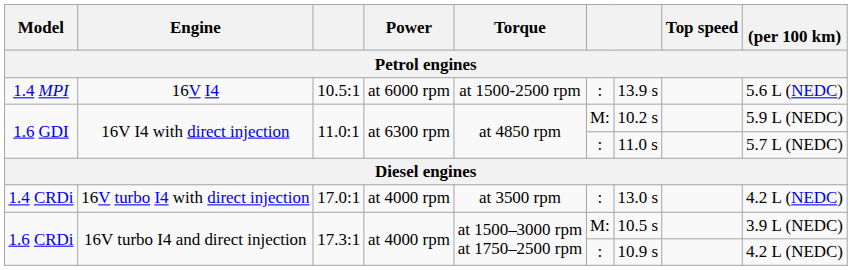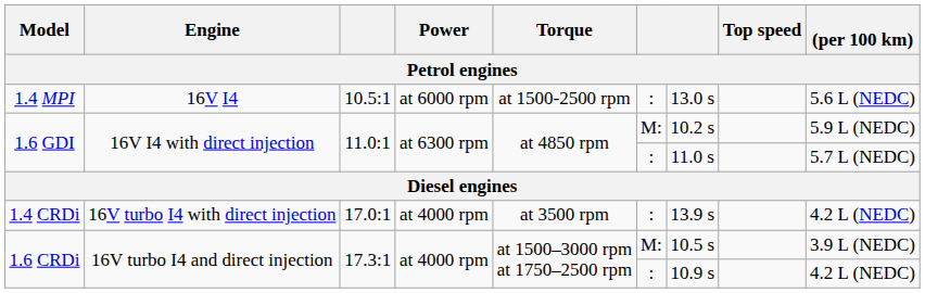 <table class="wikitable" style="text-align: center;">
 <tr>
 <th>Model</th>
 <th>Engine</th>
 <th></th>
 <th>Power</th>
 <th>Torque</th>
 <th colspan="2"></th>
 <th>Top speed</th>
 <th><br>(per 100 km)</th>
 </tr>
 <tr>
 <th colspan="9">Petrol engines</th>
 </tr>
 <tr>
 <td><a href='#'>1.4</a> <a href='#'><em>MPI</em></a></td>
 <td> 16<a href='#'>V</a> <a href='#'>I4</a></td>
 <td>10.5:1</td>
 <td> at 6000 rpm</td>
 <td> at 1500-2500 rpm</td>
 <td>:</td>
-<td>13.9 s</td>
+<td>13.0 s</td>
 <td></td>
 <td>5.6 L (<a href='#'>NEDC</a>)</td>
 </tr>
 <tr>
 <td rowspan="2"><a href='#'>1.6</a> <a href='#'>GDI</a></td>
 <td rowspan="2"> 16V I4 with <a href='#'>direct injection</a></td>
 <td rowspan="2">11.0:1</td>
 <td rowspan="2"> at 6300 rpm</td>
 <td rowspan="2"> at 4850 rpm</td>
 <td>M:</td>
 <td>10.2 s</td>
 <td></td>
 <td>5.9 L (NEDC)</td>
 </tr>
 <tr>
 <td>:</td>
 <td>11.0 s</td>
 <td></td>
 <td>5.7 L (NEDC)</td>
 </tr>
 <tr>
 <th colspan="9">Diesel engines</th>
 </tr>
 <tr>
 <td><a href='#'>1.4</a> <a href='#'>CRDi</a></td>
 <td> 16<a href='#'>V</a> <a href='#'>turbo</a> <a href='#'>I4</a> with <a href='#'>direct injection</a></td>
 <td>17.0:1</td>
 <td> at 4000 rpm</td>
 <td> at 3500 rpm</td>
 <td>:</td>
-<td>13.0 s</td>
+<td>13.9 s</td>
 <td></td>
 <td>4.2 L (<a href='#'>NEDC</a>)</td>
 </tr>
 <tr>
 <td rowspan="2"><a href='#'>1.6</a> <a href='#'>CRDi</a></td>
 <td rowspan="2"> 16V turbo I4 and direct injection</td>
 <td rowspan="2">17.3:1</td>
 <td rowspan="2"> at 4000 rpm</td>
 <td rowspan="2"> at 1500–3000 rpm<br> at 1750–2500 rpm</td>
 <td>M:</td>
 <td>10.5 s</td>
 <td></td>
 <td>3.9 L (NEDC)</td>
 </tr>
 <tr>
 <td>:</td>
 <td>10.9 s</td>
 <td></td>
 <td>4.2 L (NEDC)</td>
 </tr>
 </table>
